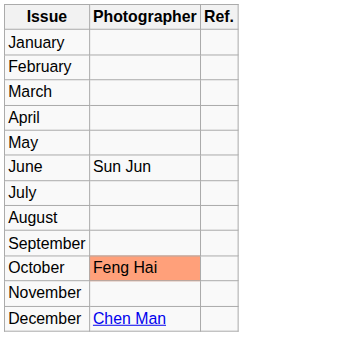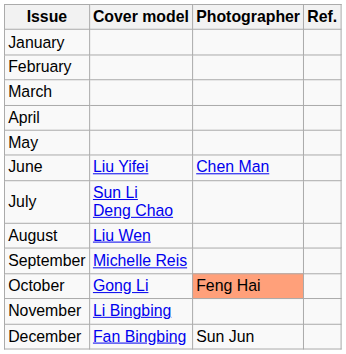 <table class="sortable wikitable">
 <tr>
 <th>Issue</th>
+<th>Cover model</th>
 <th>Photographer</th>
 <th>Ref.</th>
 </tr>
 <tr>
 <td>January</td>
 <td></td>
 <td></td>
+<td></td>
 </tr>
 <tr>
 <td>February</td>
+<td></td>
 <td></td>
 <td></td>
 </tr>
 <tr>
 <td>March</td>
 <td></td>
 <td></td>
+<td></td>
 </tr>
 <tr>
 <td>April</td>
+<td></td>
 <td></td>
 <td></td>
 </tr>
 <tr>
 <td>May</td>
 <td></td>
 <td></td>
+<td></td>
 </tr>
 <tr>
 <td>June</td>
-<td>Sun Jun</td>
+<td><a href='#'>Liu Yifei</a></td>
+<td><a href='#'>Chen Man</a></td>
 <td></td>
 </tr>
 <tr>
 <td>July</td>
+<td><a href='#'>Sun Li</a><br><a href='#'>Deng Chao</a></td>
 <td></td>
 <td></td>
 </tr>
 <tr>
 <td>August</td>
+<td><a href='#'>Liu Wen</a></td>
 <td></td>
 <td></td>
 </tr>
 <tr>
 <td>September</td>
+<td><a href='#'>Michelle Reis</a></td>
 <td></td>
 <td></td>
 </tr>
 <tr>
 <td>October</td>
+<td><a href='#'>Gong Li</a></td>
 <td style="background: lightsalmon;">Feng Hai</td>
 <td></td>
 </tr>
 <tr>
 <td>November</td>
+<td><a href='#'>Li Bingbing</a></td>
 <td></td>
 <td></td>
 </tr>
 <tr>
 <td>December</td>
-<td><a href='#'>Chen Man</a></td>
+<td><a href='#'>Fan Bingbing</a></td>
+<td>Sun Jun</td>
 <td></td>
 </tr>
 </table>
